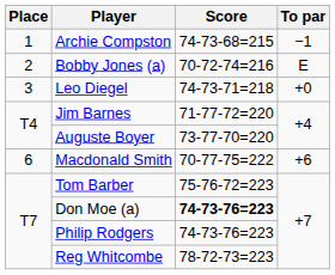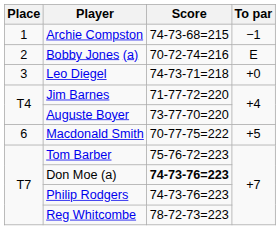 <table class=wikitable>
 <tr>
 <th>Place</th>
 <th>Player</th>
 <th>Score</th>
 <th>To par</th>
 </tr>
 <tr>
 <td align=center>1</td>
 <td> <a href='#'>Archie Compston</a></td>
 <td>74-73-68=215</td>
 <td align=center>−1</td>
 </tr>
 <tr>
 <td align=center>2</td>
 <td> <a href='#'>Bobby Jones</a> <a href='#'>(a)</a></td>
 <td>70-72-74=216</td>
 <td align=center>E</td>
 </tr>
 <tr>
 <td align=center>3</td>
 <td> <a href='#'>Leo Diegel</a></td>
 <td>74-73-71=218</td>
 <td align=center>+0</td>
 </tr>
 <tr>
 <td rowspan=2 align=center>T4</td>
 <td> <a href='#'>Jim Barnes</a></td>
 <td>71-77-72=220</td>
 <td rowspan=2 align=center>+4</td>
 </tr>
 <tr>
 <td> <a href='#'>Auguste Boyer</a></td>
 <td>73-77-70=220</td>
 </tr>
 <tr>
 <td align=center>6</td>
 <td> <a href='#'>Macdonald Smith</a></td>
 <td>70-77-75=222</td>
-<td align=center>+6</td>
+<td align=center>+5</td>
 </tr>
 <tr>
 <td rowspan=4 align=center>T7</td>
 <td> <a href='#'>Tom Barber</a></td>
 <td>75-76-72=223</td>
 <td rowspan=4 align=center>+7</td>
 </tr>
 <tr>
 <td> Don Moe (a)</td>
 <td><strong>74-73-76=223</strong></td>
 </tr>
 <tr>
 <td> <a href='#'>Philip Rodgers</a></td>
 <td>74-73-76=223</td>
 </tr>
 <tr>
 <td> <a href='#'>Reg Whitcombe</a></td>
 <td>78-72-73=223</td>
 </tr>
 </table>
